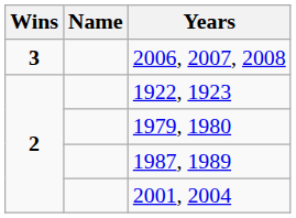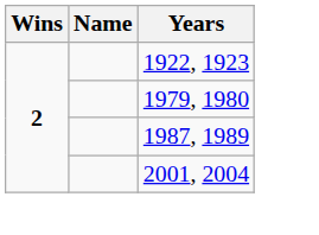 <table class="wikitable">
 <tr>
 <th>Wins</th>
 <th>Name</th>
 <th>Years</th>
-</tr>
-<tr>
-<td align="center"><strong>3</strong></td>
-<td><strong></strong></td>
-<td align="left"><a href='#'>2006</a>, <a href='#'>2007</a>, <a href='#'>2008</a></td>
 </tr>
 <tr>
 <td rowspan="4" align="center"><strong>2</strong></td>
 <td></td>
 <td align="left"><a href='#'>1922</a>, <a href='#'>1923</a></td>
 </tr>
 <tr>
 <td></td>
 <td align="left"><a href='#'>1979</a>, <a href='#'>1980</a></td>
 </tr>
 <tr>
 <td></td>
 <td align="left"><a href='#'>1987</a>, <a href='#'>1989</a></td>
 </tr>
 <tr>
 <td></td>
 <td align="left"><a href='#'>2001</a>, <a href='#'>2004</a></td>
 </tr>
 </table>
